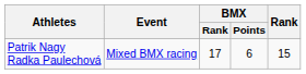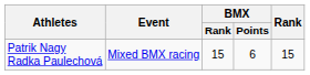 <table class="wikitable" style="font-size:90%;">
 <tr>
 <th rowspan=2>Athletes</th>
 <th rowspan=2>Event</th>
 <th colspan=2>BMX</th>
 <th rowspan=2>Rank</th>
 </tr>
 <tr style="font-size:95%">
 <th>Rank</th>
 <th>Points</th>
 </tr>
 <tr align=center>
 <td align=left><a href='#'>Patrik Nagy</a><br><a href='#'>Radka Paulechová</a></td>
 <td><a href='#'>Mixed BMX racing</a></td>
-<td>17</td>
+<td>15</td>
 <td>6</td>
 <td>15</td>
 </tr>
 </table>
